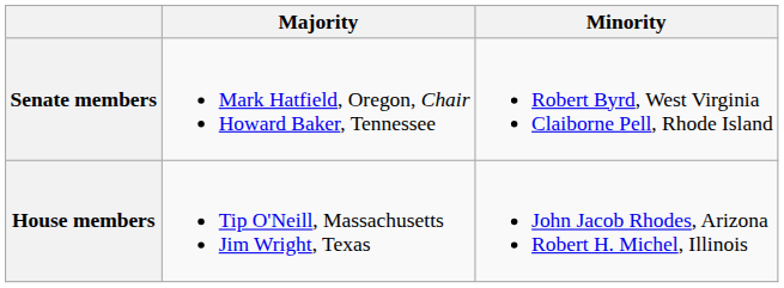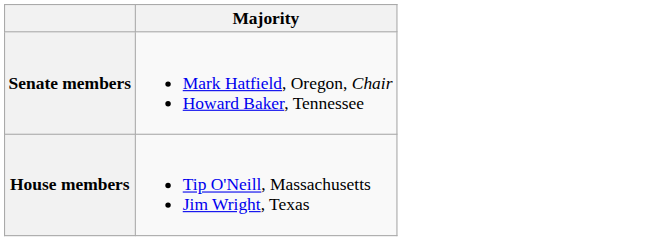 <table class=wikitable>
 <tr>
 <th></th>
 <th>Majority</th>
-<th>Minority</th>
 </tr>
 <tr>
 <th>Senate members</th>
 <td valign="top" ><br><ul><li><a href='#'>Mark Hatfield</a>, Oregon, <em>Chair</em></li><li><a href='#'>Howard Baker</a>, Tennessee</li></ul></td>
-<td valign="top" ><br><ul><li><a href='#'>Robert Byrd</a>, West Virginia</li><li><a href='#'>Claiborne Pell</a>, Rhode Island</li></ul></td>
 </tr>
 <tr>
 <th>House members</th>
 <td valign="top" ><br><ul><li><a href='#'>Tip O'Neill</a>, Massachusetts</li><li><a href='#'>Jim Wright</a>, Texas</li></ul></td>
-<td valign="top" ><br><ul><li><a href='#'>John Jacob Rhodes</a>, Arizona</li><li><a href='#'>Robert H. Michel</a>, Illinois</li></ul></td>
 </tr>
 </table>
